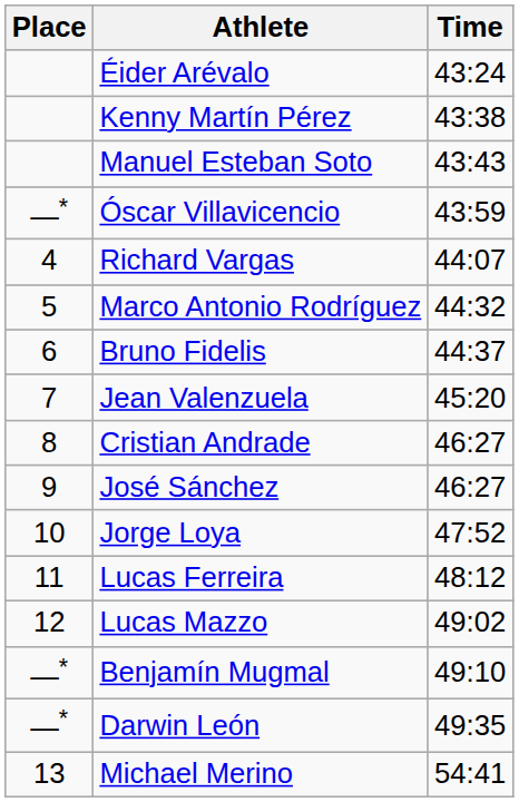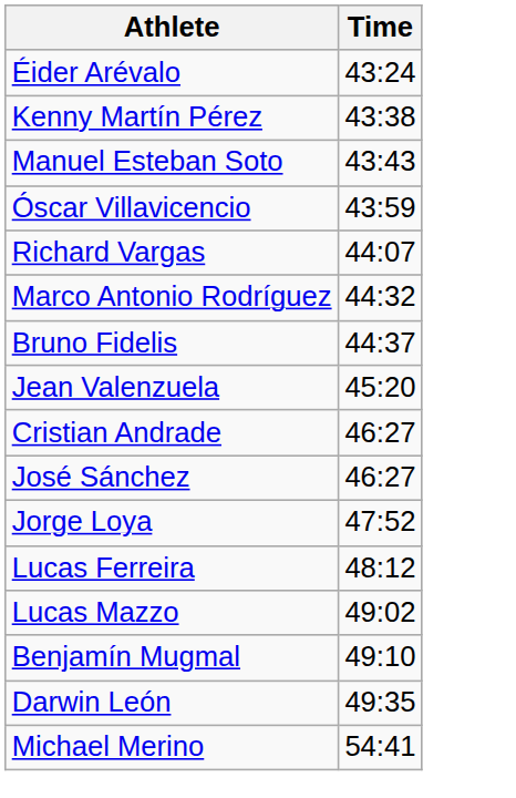 <table class=wikitable>
 <tr>
-<th>Place</th>
 <th>Athlete</th>
 <th>Time</th>
 </tr>
 <tr>
-<td align=center></td>
 <td><a href='#'>Éider Arévalo</a> </td>
 <td>43:24</td>
 </tr>
 <tr>
-<td align=center></td>
 <td><a href='#'>Kenny Martín Pérez</a> </td>
 <td>43:38</td>
 </tr>
 <tr>
-<td align=center></td>
 <td><a href='#'>Manuel Esteban Soto</a> </td>
 <td>43:43</td>
 </tr>
 <tr>
-<td align=center>—<sup>*</sup></td>
 <td><a href='#'>Óscar Villavicencio</a> </td>
 <td>43:59</td>
 </tr>
 <tr>
-<td align=center>4</td>
 <td><a href='#'>Richard Vargas</a> </td>
 <td>44:07</td>
 </tr>
 <tr>
-<td align=center>5</td>
 <td><a href='#'>Marco Antonio Rodríguez</a> </td>
 <td>44:32</td>
 </tr>
 <tr>
-<td align=center>6</td>
 <td><a href='#'>Bruno Fidelis</a> </td>
 <td>44:37</td>
 </tr>
 <tr>
-<td align=center>7</td>
 <td><a href='#'>Jean Valenzuela</a> </td>
 <td>45:20</td>
 </tr>
 <tr>
-<td align=center>8</td>
 <td><a href='#'>Cristian Andrade</a> </td>
 <td>46:27</td>
 </tr>
 <tr>
-<td align=center>9</td>
 <td><a href='#'>José Sánchez</a> </td>
 <td>46:27</td>
 </tr>
 <tr>
-<td align=center>10</td>
 <td><a href='#'>Jorge Loya</a> </td>
 <td>47:52</td>
 </tr>
 <tr>
-<td align=center>11</td>
 <td><a href='#'>Lucas Ferreira</a> </td>
 <td>48:12</td>
 </tr>
 <tr>
-<td align=center>12</td>
 <td><a href='#'>Lucas Mazzo</a> </td>
 <td>49:02</td>
 </tr>
 <tr>
-<td align=center>—<sup>*</sup></td>
 <td><a href='#'>Benjamín Mugmal</a> </td>
 <td>49:10</td>
 </tr>
 <tr>
-<td align=center>—<sup>*</sup></td>
 <td><a href='#'>Darwin León</a> </td>
 <td>49:35</td>
 </tr>
 <tr>
-<td align=center>13</td>
 <td><a href='#'>Michael Merino</a> </td>
 <td>54:41</td>
 </tr>
 </table>
